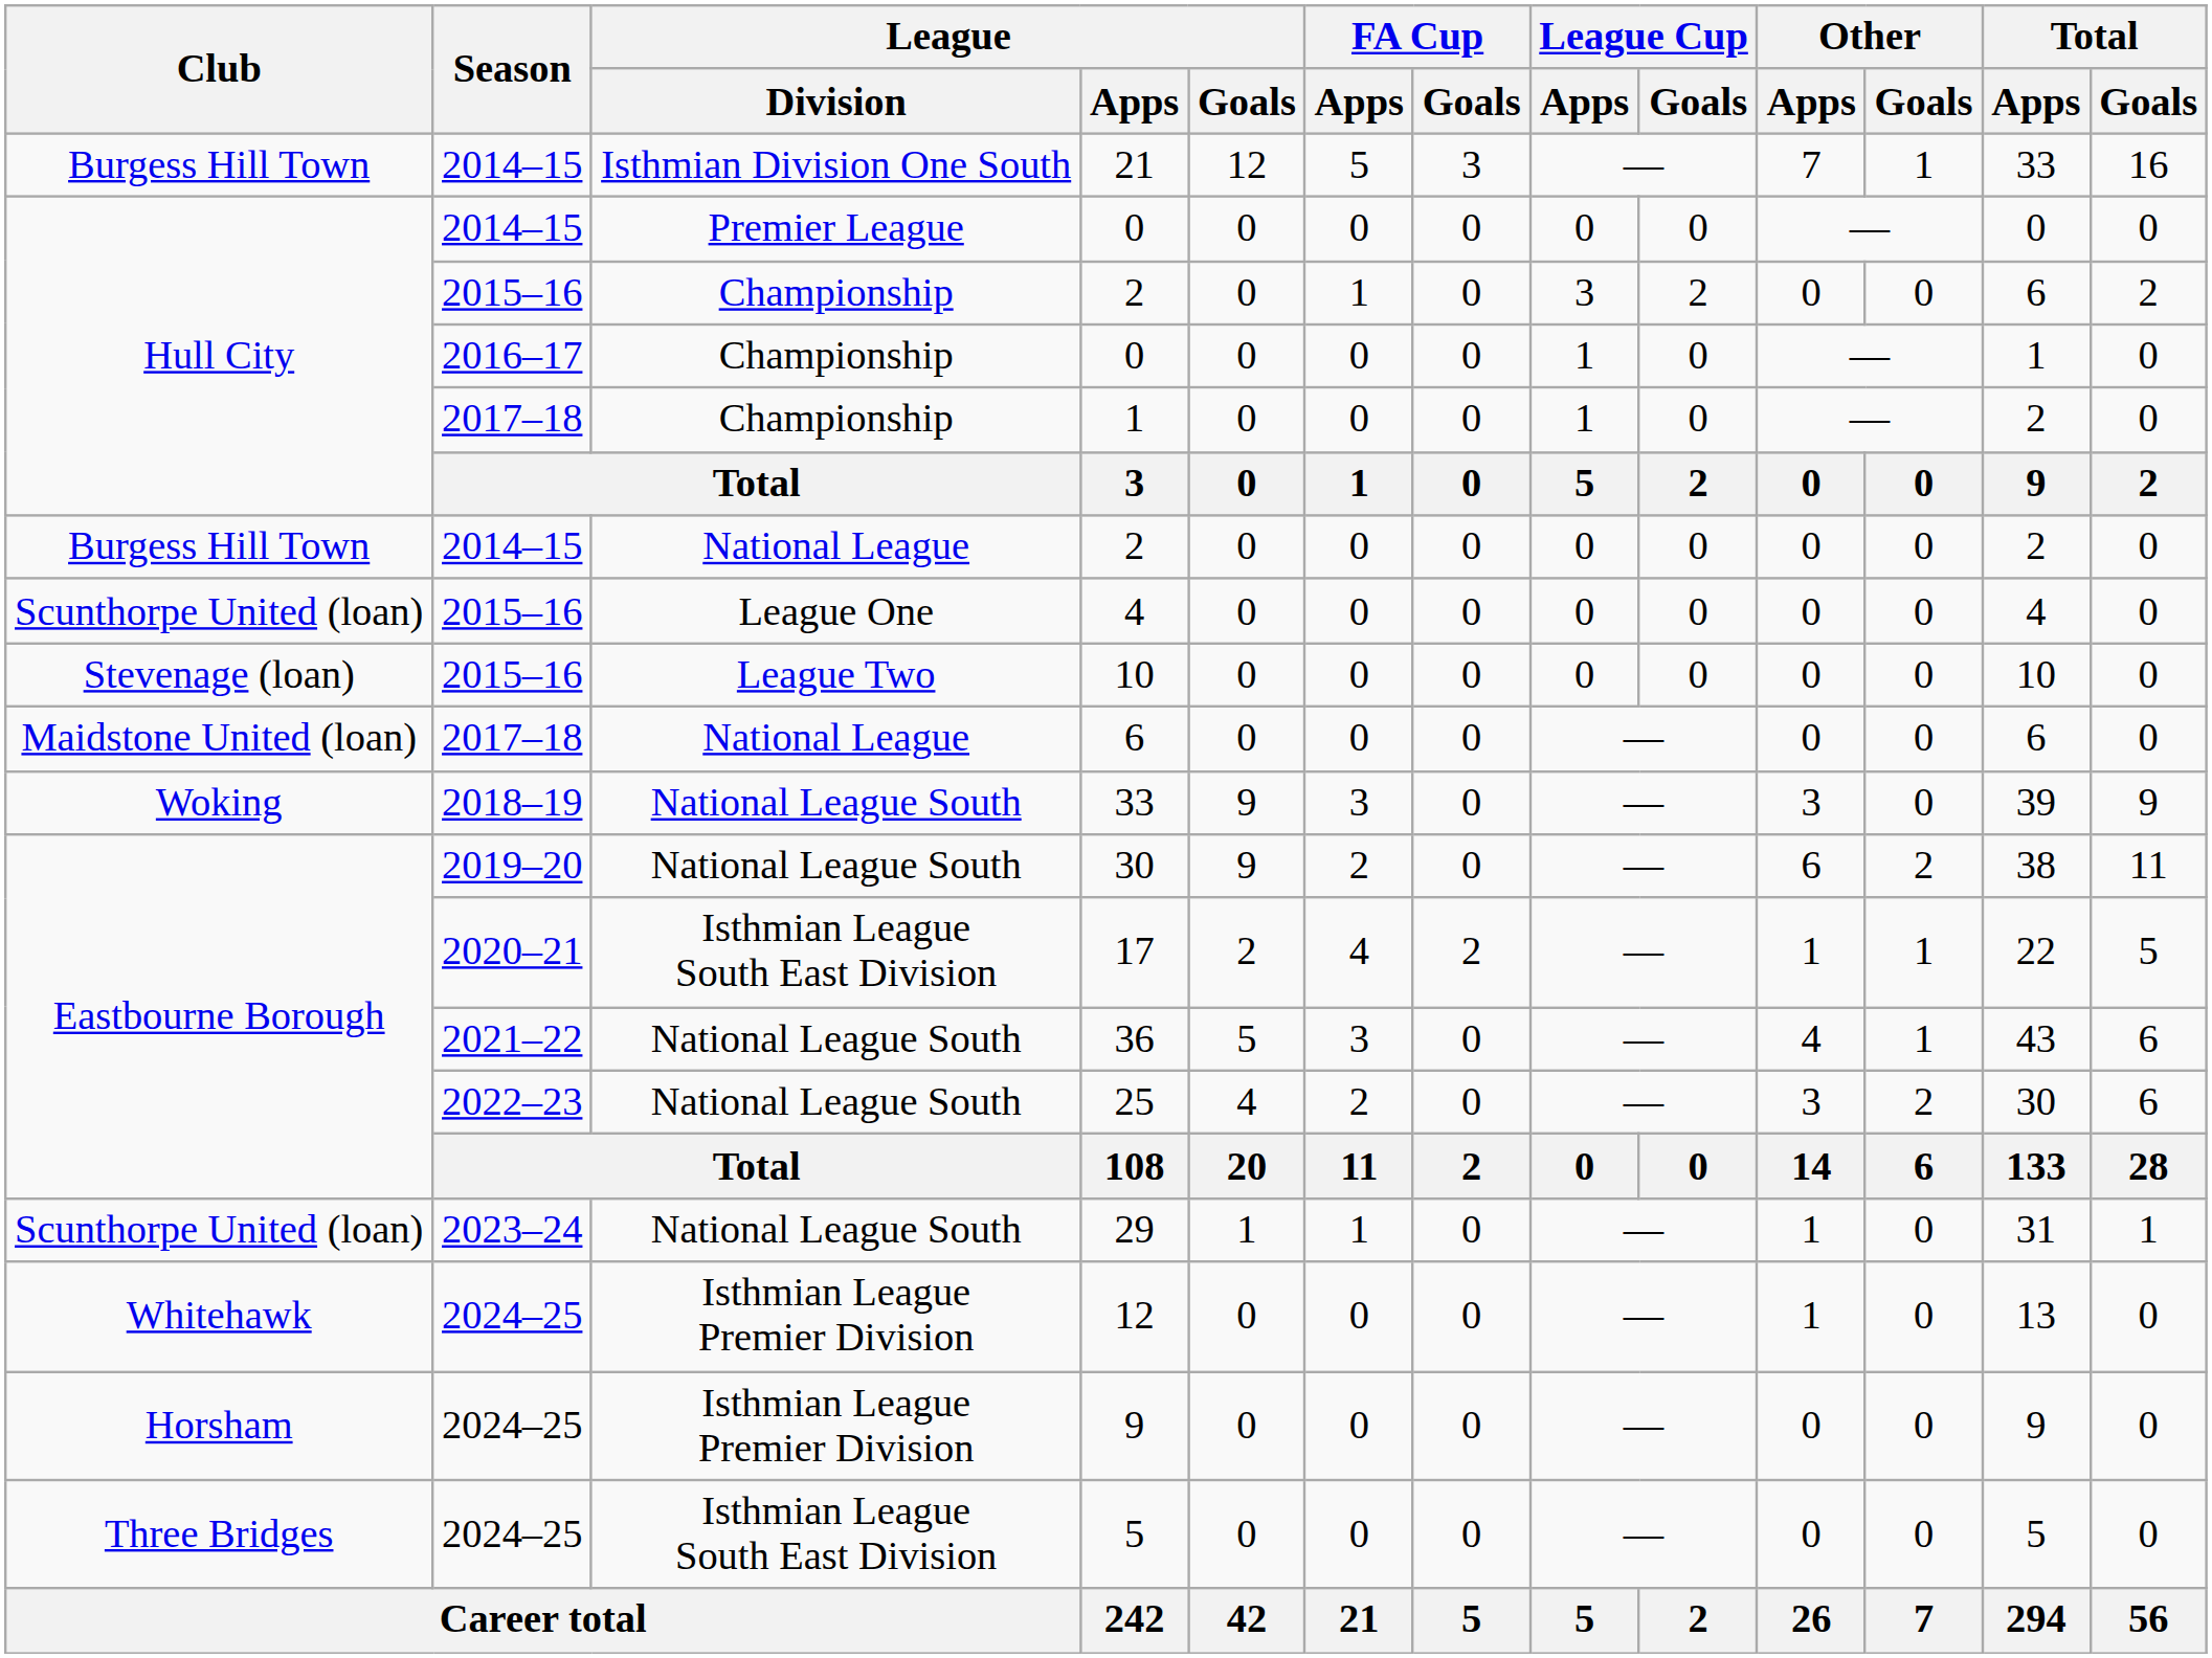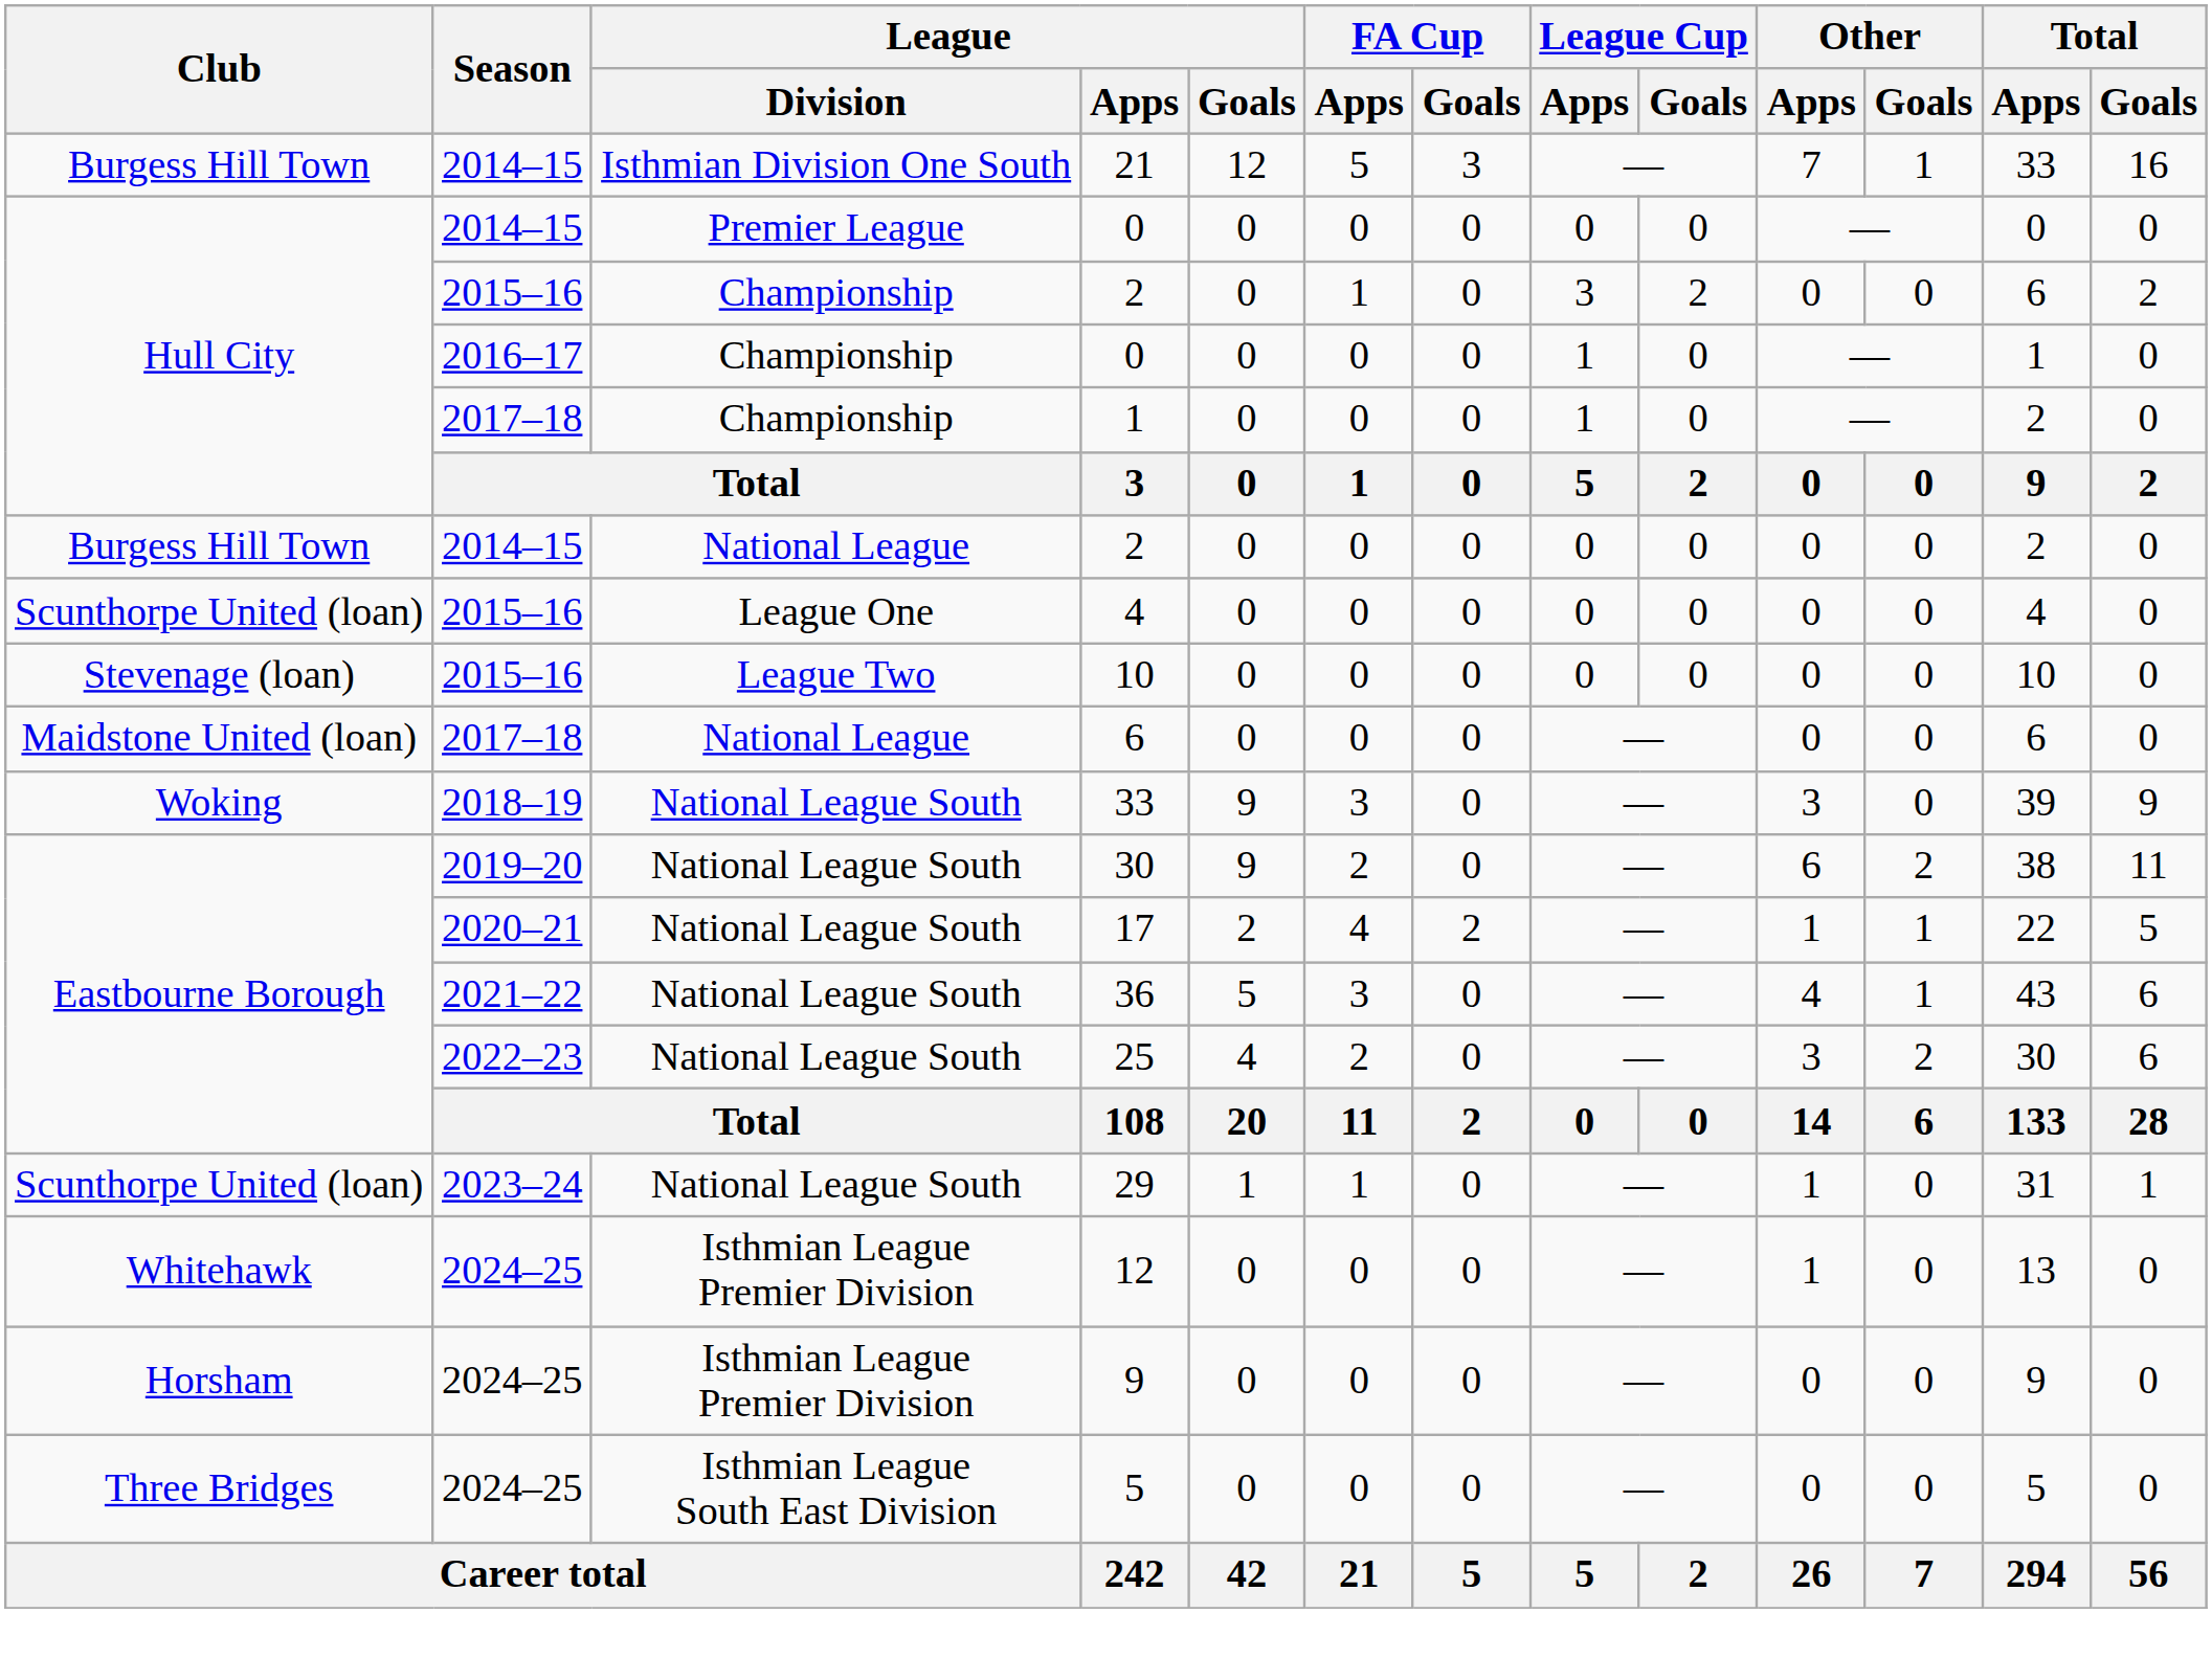 <table class="wikitable" style="text-align:center">
 <tr>
 <th rowspan="2">Club</th>
 <th rowspan="2">Season</th>
 <th colspan="3">League</th>
 <th colspan="2"><a href='#'>FA Cup</a></th>
 <th colspan="2"><a href='#'>League Cup</a></th>
 <th colspan="2">Other</th>
 <th colspan="2">Total</th>
 </tr>
 <tr>
 <th>Division</th>
 <th>Apps</th>
 <th>Goals</th>
 <th>Apps</th>
 <th>Goals</th>
 <th>Apps</th>
 <th>Goals</th>
 <th>Apps</th>
 <th>Goals</th>
 <th>Apps</th>
 <th>Goals</th>
 </tr>
 <tr>
 <td><a href='#'>Burgess Hill Town</a></td>
 <td><a href='#'>2014–15</a></td>
 <td><a href='#'>Isthmian Division One South</a></td>
 <td>21</td>
 <td>12</td>
 <td>5</td>
 <td>3</td>
 <td colspan="2">—</td>
 <td>7</td>
 <td>1</td>
 <td>33</td>
 <td>16</td>
 </tr>
 <tr>
 <td rowspan="5"><a href='#'>Hull City</a></td>
 <td><a href='#'>2014–15</a></td>
 <td><a href='#'>Premier League</a></td>
 <td>0</td>
 <td>0</td>
 <td>0</td>
 <td>0</td>
 <td>0</td>
 <td>0</td>
 <td colspan="2">—</td>
 <td>0</td>
 <td>0</td>
 </tr>
 <tr>
 <td><a href='#'>2015–16</a></td>
 <td><a href='#'>Championship</a></td>
 <td>2</td>
 <td>0</td>
 <td>1</td>
 <td>0</td>
 <td>3</td>
 <td>2</td>
 <td>0</td>
 <td>0</td>
 <td>6</td>
 <td>2</td>
 </tr>
 <tr>
 <td><a href='#'>2016–17</a></td>
 <td>Championship</td>
 <td>0</td>
 <td>0</td>
 <td>0</td>
 <td>0</td>
 <td>1</td>
 <td>0</td>
 <td colspan="2">—</td>
 <td>1</td>
 <td>0</td>
 </tr>
 <tr>
 <td><a href='#'>2017–18</a></td>
 <td>Championship</td>
 <td>1</td>
 <td>0</td>
 <td>0</td>
 <td>0</td>
 <td>1</td>
 <td>0</td>
 <td colspan="2">—</td>
 <td>2</td>
 <td>0</td>
 </tr>
 <tr>
 <th colspan="2">Total</th>
 <th>3</th>
 <th>0</th>
 <th>1</th>
 <th>0</th>
 <th>5</th>
 <th>2</th>
 <th>0</th>
 <th>0</th>
 <th>9</th>
 <th>2</th>
 </tr>
 <tr>
 <td><a href='#'>Burgess Hill Town</a></td>
 <td><a href='#'>2014–15</a></td>
 <td><a href='#'>National League</a></td>
 <td>2</td>
 <td>0</td>
 <td>0</td>
 <td>0</td>
 <td>0</td>
 <td>0</td>
 <td>0</td>
 <td>0</td>
 <td>2</td>
 <td>0</td>
 </tr>
 <tr>
 <td><a href='#'>Scunthorpe United</a> (loan)</td>
 <td><a href='#'>2015–16</a></td>
 <td>League One</td>
 <td>4</td>
 <td>0</td>
 <td>0</td>
 <td>0</td>
 <td>0</td>
 <td>0</td>
 <td>0</td>
 <td>0</td>
 <td>4</td>
 <td>0</td>
 </tr>
 <tr>
 <td><a href='#'>Stevenage</a> (loan)</td>
 <td><a href='#'>2015–16</a></td>
 <td><a href='#'>League Two</a></td>
 <td>10</td>
 <td>0</td>
 <td>0</td>
 <td>0</td>
 <td>0</td>
 <td>0</td>
 <td>0</td>
 <td>0</td>
 <td>10</td>
 <td>0</td>
 </tr>
 <tr>
 <td><a href='#'>Maidstone United</a> (loan)</td>
 <td><a href='#'>2017–18</a></td>
 <td><a href='#'>National League</a></td>
 <td>6</td>
 <td>0</td>
 <td>0</td>
 <td>0</td>
 <td colspan="2">—</td>
 <td>0</td>
 <td>0</td>
 <td>6</td>
 <td>0</td>
 </tr>
 <tr>
 <td><a href='#'>Woking</a></td>
 <td><a href='#'>2018–19</a></td>
 <td><a href='#'>National League South</a></td>
 <td>33</td>
 <td>9</td>
 <td>3</td>
 <td>0</td>
 <td colspan="2">—</td>
 <td>3</td>
 <td>0</td>
 <td>39</td>
 <td>9</td>
 </tr>
 <tr>
 <td rowspan="5"><a href='#'>Eastbourne Borough</a></td>
 <td><a href='#'>2019–20</a></td>
 <td>National League South</td>
 <td>30</td>
 <td>9</td>
 <td>2</td>
 <td>0</td>
 <td colspan="2">—</td>
 <td>6</td>
 <td>2</td>
 <td>38</td>
 <td>11</td>
 </tr>
 <tr>
 <td><a href='#'>2020–21</a></td>
-<td>Isthmian League<br>South East Division</td>
+<td>National League South</td>
 <td>17</td>
 <td>2</td>
 <td>4</td>
 <td>2</td>
 <td colspan="2">—</td>
 <td>1</td>
 <td>1</td>
 <td>22</td>
 <td>5</td>
 </tr>
 <tr>
 <td><a href='#'>2021–22</a></td>
 <td>National League South</td>
 <td>36</td>
 <td>5</td>
 <td>3</td>
 <td>0</td>
 <td colspan="2">—</td>
 <td>4</td>
 <td>1</td>
 <td>43</td>
 <td>6</td>
 </tr>
 <tr>
 <td><a href='#'>2022–23</a></td>
 <td>National League South</td>
 <td>25</td>
 <td>4</td>
 <td>2</td>
 <td>0</td>
 <td colspan="2">—</td>
 <td>3</td>
 <td>2</td>
 <td>30</td>
 <td>6</td>
 </tr>
 <tr>
 <th colspan="2">Total</th>
 <th>108</th>
 <th>20</th>
 <th>11</th>
 <th>2</th>
 <th>0</th>
 <th>0</th>
 <th>14</th>
 <th>6</th>
 <th>133</th>
 <th>28</th>
 </tr>
 <tr>
 <td><a href='#'>Scunthorpe United</a> (loan)</td>
 <td><a href='#'>2023–24</a></td>
 <td>National League South</td>
 <td>29</td>
 <td>1</td>
 <td>1</td>
 <td>0</td>
 <td colspan="2">—</td>
 <td>1</td>
 <td>0</td>
 <td>31</td>
 <td>1</td>
 </tr>
 <tr>
 <td><a href='#'>Whitehawk</a></td>
 <td><a href='#'>2024–25</a></td>
 <td>Isthmian League<br>Premier Division</td>
 <td>12</td>
 <td>0</td>
 <td>0</td>
 <td>0</td>
 <td colspan="2">—</td>
 <td>1</td>
 <td>0</td>
 <td>13</td>
 <td>0</td>
 </tr>
 <tr>
 <td><a href='#'>Horsham</a></td>
 <td>2024–25</td>
 <td>Isthmian League<br>Premier Division</td>
 <td>9</td>
 <td>0</td>
 <td>0</td>
 <td>0</td>
 <td colspan="2">—</td>
 <td>0</td>
 <td>0</td>
 <td>9</td>
 <td>0</td>
 </tr>
 <tr>
 <td><a href='#'>Three Bridges</a></td>
 <td>2024–25</td>
 <td>Isthmian League<br>South East Division</td>
 <td>5</td>
 <td>0</td>
 <td>0</td>
 <td>0</td>
 <td colspan="2">—</td>
 <td>0</td>
 <td>0</td>
 <td>5</td>
 <td>0</td>
 </tr>
 <tr>
 <th colspan="3">Career total</th>
 <th>242</th>
 <th>42</th>
 <th>21</th>
 <th>5</th>
 <th>5</th>
 <th>2</th>
 <th>26</th>
 <th>7</th>
 <th>294</th>
 <th>56</th>
 </tr>
 </table>
